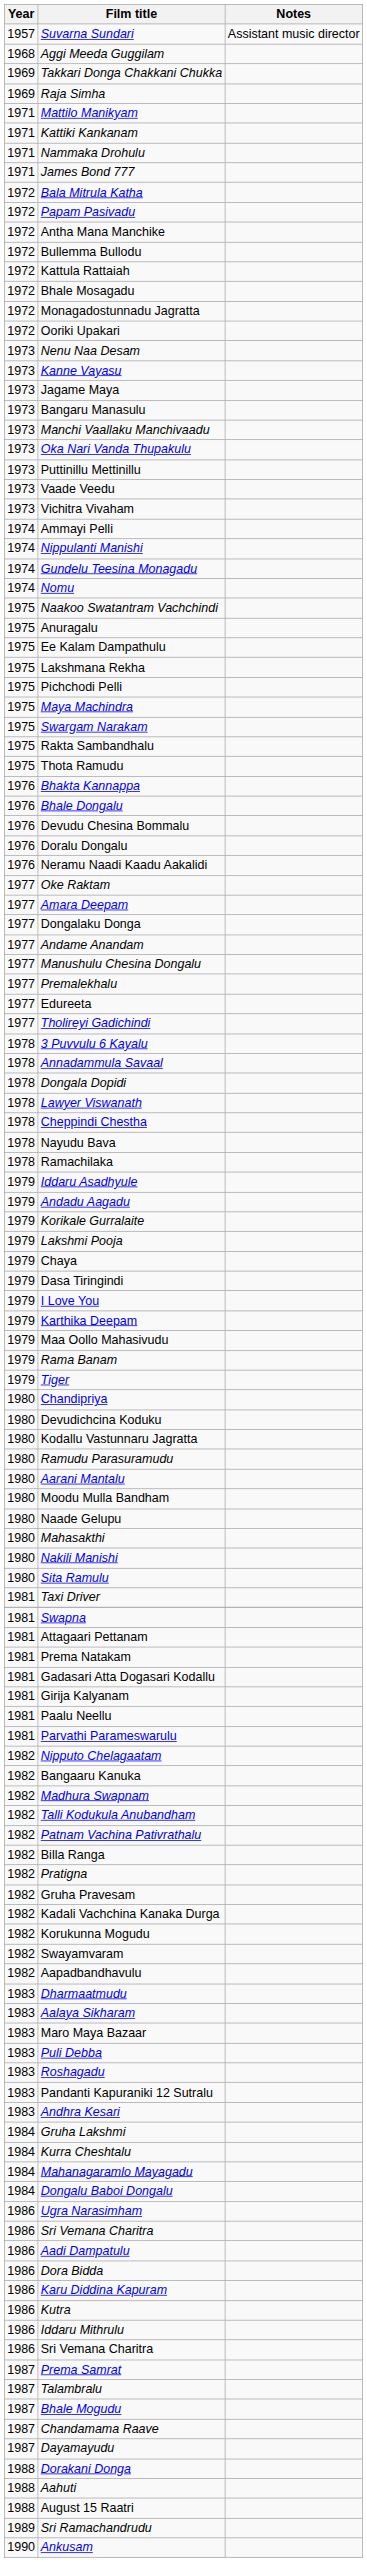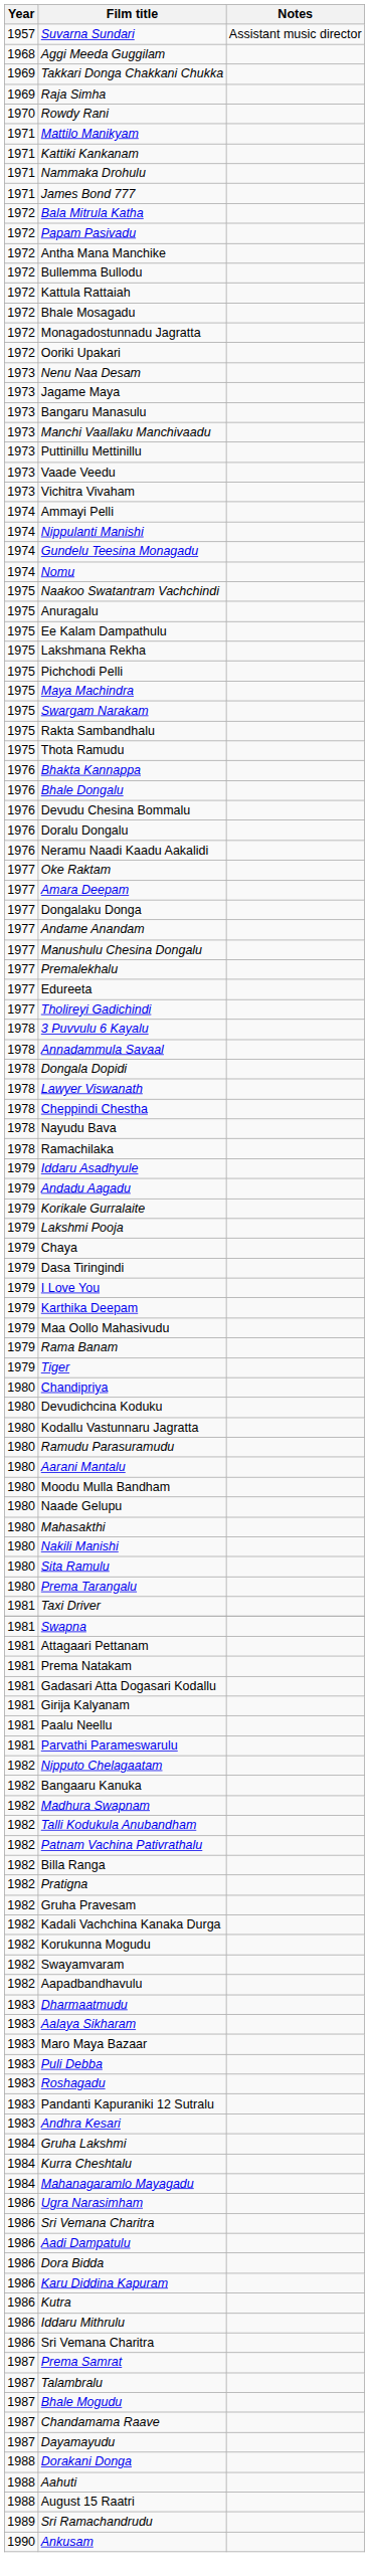 <table class="wikitable">
 <tr>
 <th>Year</th>
 <th>Film title</th>
 <th>Notes</th>
 </tr>
 <tr>
 <td>1957</td>
 <td><em><a href='#'>Suvarna Sundari</a></em></td>
 <td>Assistant music director</td>
 </tr>
 <tr>
 <td>1968</td>
 <td><em>Aggi Meeda Guggilam</em></td>
 <td></td>
 </tr>
 <tr>
 <td>1969</td>
 <td><em>Takkari Donga Chakkani Chukka</em></td>
 <td></td>
 </tr>
 <tr>
 <td>1969</td>
 <td><em>Raja Simha</em></td>
+<td></td>
+</tr>
+<tr>
+<td>1970</td>
+<td><em>Rowdy Rani</em></td>
 <td></td>
 </tr>
 <tr>
 <td>1971</td>
 <td><em><a href='#'>Mattilo Manikyam</a></em></td>
 <td></td>
 </tr>
 <tr>
 <td>1971</td>
 <td><em>Kattiki Kankanam</em></td>
 <td></td>
 </tr>
 <tr>
 <td>1971</td>
 <td><em>Nammaka Drohulu</em></td>
 <td></td>
 </tr>
 <tr>
 <td>1971</td>
 <td><em>James Bond 777</em></td>
 <td></td>
 </tr>
 <tr>
 <td>1972</td>
 <td><em><a href='#'>Bala Mitrula Katha</a></em></td>
 <td></td>
 </tr>
 <tr>
 <td>1972</td>
 <td><em><a href='#'>Papam Pasivadu</a></em></td>
 <td></td>
 </tr>
 <tr>
 <td>1972</td>
 <td>Antha Mana Manchike</td>
 <td></td>
 </tr>
 <tr>
 <td>1972</td>
 <td>Bullemma Bullodu</td>
 <td></td>
 </tr>
 <tr>
 <td>1972</td>
 <td>Kattula Rattaiah</td>
 <td></td>
 </tr>
 <tr>
 <td>1972</td>
 <td>Bhale Mosagadu</td>
 <td></td>
 </tr>
 <tr>
 <td>1972</td>
 <td>Monagadostunnadu Jagratta</td>
 <td></td>
 </tr>
 <tr>
 <td>1972</td>
 <td>Ooriki Upakari</td>
 <td></td>
 </tr>
 <tr>
 <td>1973</td>
 <td><em>Nenu Naa Desam</em></td>
 <td></td>
 </tr>
 <tr>
 <td>1973</td>
-<td><em><a href='#'>Kanne Vayasu</a></em></td>
-<td></td>
-</tr>
-<tr>
-<td>1973</td>
 <td>Jagame Maya</td>
 <td></td>
 </tr>
 <tr>
 <td>1973</td>
 <td>Bangaru Manasulu</td>
 <td></td>
 </tr>
 <tr>
 <td>1973</td>
 <td><em>Manchi Vaallaku Manchivaadu</em></td>
-<td></td>
-</tr>
-<tr>
-<td>1973</td>
-<td><em><a href='#'>Oka Nari Vanda Thupakulu</a></em></td>
 <td></td>
 </tr>
 <tr>
 <td>1973</td>
 <td>Puttinillu Mettinillu</td>
 <td></td>
 </tr>
 <tr>
 <td>1973</td>
 <td>Vaade Veedu</td>
 <td></td>
 </tr>
 <tr>
 <td>1973</td>
 <td>Vichitra Vivaham</td>
 <td></td>
 </tr>
 <tr>
 <td>1974</td>
 <td>Ammayi Pelli</td>
 <td></td>
 </tr>
 <tr>
 <td>1974</td>
 <td><em><a href='#'>Nippulanti Manishi</a></em></td>
 <td></td>
 </tr>
 <tr>
 <td>1974</td>
 <td><em><a href='#'>Gundelu Teesina Monagadu</a></em></td>
 <td></td>
 </tr>
 <tr>
 <td>1974</td>
 <td><em><a href='#'>Nomu</a></em></td>
 <td></td>
 </tr>
 <tr>
 <td>1975</td>
 <td><em>Naakoo Swatantram Vachchindi</em></td>
 <td></td>
 </tr>
 <tr>
 <td>1975</td>
 <td>Anuragalu</td>
 <td></td>
 </tr>
 <tr>
 <td>1975</td>
 <td>Ee Kalam Dampathulu</td>
 <td></td>
 </tr>
 <tr>
 <td>1975</td>
 <td>Lakshmana Rekha</td>
 <td></td>
 </tr>
 <tr>
 <td>1975</td>
 <td>Pichchodi Pelli</td>
 <td></td>
 </tr>
 <tr>
 <td>1975</td>
 <td><em><a href='#'>Maya Machindra</a></em></td>
 <td></td>
 </tr>
 <tr>
 <td>1975</td>
 <td><em><a href='#'>Swargam Narakam</a></em></td>
 <td></td>
 </tr>
 <tr>
 <td>1975</td>
 <td>Rakta Sambandhalu</td>
 <td></td>
 </tr>
 <tr>
 <td>1975</td>
 <td>Thota Ramudu</td>
 <td></td>
 </tr>
 <tr>
 <td>1976</td>
 <td><em><a href='#'>Bhakta Kannappa</a></em></td>
 <td></td>
 </tr>
 <tr>
 <td>1976</td>
 <td><a href='#'><em>Bhale Dongalu</em></a></td>
 <td></td>
 </tr>
 <tr>
 <td>1976</td>
 <td>Devudu Chesina Bommalu</td>
 <td></td>
 </tr>
 <tr>
 <td>1976</td>
 <td>Doralu Dongalu</td>
 <td></td>
 </tr>
 <tr>
 <td>1976</td>
 <td>Neramu Naadi Kaadu Aakalidi</td>
 <td></td>
 </tr>
 <tr>
 <td>1977</td>
 <td><em>Oke Raktam</em></td>
 <td></td>
 </tr>
 <tr>
 <td>1977</td>
 <td><em><a href='#'>Amara Deepam</a></em></td>
 <td></td>
 </tr>
 <tr>
 <td>1977</td>
 <td>Dongalaku Donga</td>
 <td></td>
 </tr>
 <tr>
 <td>1977</td>
 <td><em>Andame Anandam</em></td>
 <td></td>
 </tr>
 <tr>
 <td>1977</td>
 <td><em>Manushulu Chesina Dongalu</em></td>
 <td></td>
 </tr>
 <tr>
 <td>1977</td>
 <td><em>Premalekhalu</em></td>
 <td></td>
 </tr>
 <tr>
 <td>1977</td>
 <td>Edureeta</td>
 <td></td>
 </tr>
 <tr>
 <td>1977</td>
 <td><em><a href='#'>Tholireyi Gadichindi</a></em></td>
 <td></td>
 </tr>
 <tr>
 <td>1978</td>
 <td><em><a href='#'>3 Puvvulu 6 Kayalu</a></em></td>
 <td></td>
 </tr>
 <tr>
 <td>1978</td>
 <td><em><a href='#'>Annadammula Savaal</a></em></td>
 <td></td>
 </tr>
 <tr>
 <td>1978</td>
 <td><em>Dongala Dopidi</em></td>
 <td></td>
 </tr>
 <tr>
 <td>1978</td>
 <td><em><a href='#'>Lawyer Viswanath</a></em></td>
 <td></td>
 </tr>
 <tr>
 <td>1978</td>
 <td><a href='#'>Cheppindi Chestha</a></td>
 <td></td>
 </tr>
 <tr>
 <td>1978</td>
 <td>Nayudu Bava</td>
 <td></td>
 </tr>
 <tr>
 <td>1978</td>
 <td>Ramachilaka</td>
 <td></td>
 </tr>
 <tr>
 <td>1979</td>
 <td><em><a href='#'>Iddaru Asadhyule</a></em></td>
 <td></td>
 </tr>
 <tr>
 <td>1979</td>
 <td><em><a href='#'>Andadu Aagadu</a></em></td>
 <td></td>
 </tr>
 <tr>
 <td>1979</td>
 <td><em>Korikale Gurralaite</em></td>
 <td></td>
 </tr>
 <tr>
 <td>1979</td>
 <td><em>Lakshmi Pooja</em></td>
 <td></td>
 </tr>
 <tr>
 <td>1979</td>
 <td>Chaya</td>
 <td></td>
 </tr>
 <tr>
 <td>1979</td>
 <td>Dasa Tiringindi</td>
 <td></td>
 </tr>
 <tr>
 <td>1979</td>
 <td><a href='#'>I Love You</a></td>
 <td></td>
 </tr>
 <tr>
 <td>1979</td>
 <td><a href='#'>Karthika Deepam</a></td>
 <td></td>
 </tr>
 <tr>
 <td>1979</td>
 <td>Maa Oollo Mahasivudu</td>
 <td></td>
 </tr>
 <tr>
 <td>1979</td>
 <td><em>Rama Banam</em></td>
 <td></td>
 </tr>
 <tr>
 <td>1979</td>
 <td><em><a href='#'>Tiger</a></em></td>
 <td></td>
 </tr>
 <tr>
 <td>1980</td>
 <td><a href='#'>Chandipriya</a></td>
 <td></td>
 </tr>
 <tr>
 <td>1980</td>
 <td>Devudichcina Koduku</td>
 <td></td>
 </tr>
 <tr>
 <td>1980</td>
 <td>Kodallu Vastunnaru Jagratta</td>
 <td></td>
 </tr>
 <tr>
 <td>1980</td>
 <td><em>Ramudu Parasuramudu</em></td>
 <td></td>
 </tr>
 <tr>
 <td>1980</td>
 <td><em><a href='#'>Aarani Mantalu</a></em></td>
 <td></td>
 </tr>
 <tr>
 <td>1980</td>
 <td>Moodu Mulla Bandham</td>
 <td></td>
 </tr>
 <tr>
 <td>1980</td>
 <td>Naade Gelupu</td>
 <td></td>
 </tr>
 <tr>
 <td>1980</td>
 <td><em>Mahasakthi</em></td>
 <td></td>
 </tr>
 <tr>
 <td>1980</td>
 <td><em><a href='#'>Nakili Manishi</a></em></td>
 <td></td>
 </tr>
 <tr>
 <td>1980</td>
 <td><em><a href='#'>Sita Ramulu</a></em></td>
 <td></td>
 </tr>
 <tr>
+<td>1980</td>
+<td><em><a href='#'>Prema Tarangalu</a></em></td>
+<td></td>
+</tr>
+<tr>
 <td>1981</td>
 <td><em>Taxi Driver</em></td>
 <td></td>
 </tr>
 <tr>
 </tr>
 <tr 1981 || >
 </tr>
 <tr>
 <td>1981</td>
 <td><em><a href='#'>Swapna</a></em></td>
 <td></td>
 </tr>
 <tr>
 <td>1981</td>
 <td>Attagaari Pettanam</td>
 <td></td>
 </tr>
 <tr>
 <td>1981</td>
 <td>Prema Natakam</td>
 <td></td>
 </tr>
 <tr>
 <td>1981</td>
 <td>Gadasari Atta Dogasari Kodallu</td>
 <td></td>
 </tr>
 <tr>
 <td>1981</td>
 <td>Girija Kalyanam</td>
 <td></td>
 </tr>
 <tr>
 <td>1981</td>
 <td>Paalu Neellu</td>
 <td></td>
 </tr>
 <tr>
 <td>1981</td>
 <td><a href='#'>Parvathi Parameswarulu</a></td>
 <td></td>
 </tr>
 <tr>
 <td>1982</td>
 <td><em><a href='#'>Nipputo Chelagaatam</a></em></td>
 <td></td>
 </tr>
 <tr>
 <td>1982</td>
 <td>Bangaaru Kanuka</td>
 <td></td>
 </tr>
 <tr>
 <td>1982</td>
 <td><em><a href='#'>Madhura Swapnam</a></em></td>
 <td></td>
 </tr>
 <tr>
 <td>1982</td>
 <td><em><a href='#'>Talli Kodukula Anubandham</a></em></td>
 <td></td>
 </tr>
 <tr>
 <td>1982</td>
 <td><em><a href='#'>Patnam Vachina Pativrathalu</a></em></td>
 <td></td>
 </tr>
 <tr>
 <td>1982</td>
 <td>Billa Ranga</td>
 <td></td>
 </tr>
 <tr>
 <td>1982</td>
 <td><em>Pratigna</em></td>
 <td></td>
 </tr>
 <tr>
 <td>1982</td>
 <td>Gruha Pravesam</td>
 <td></td>
 </tr>
 <tr>
 <td>1982</td>
 <td>Kadali Vachchina Kanaka Durga</td>
 <td></td>
 </tr>
 <tr>
 <td>1982</td>
 <td>Korukunna Mogudu</td>
 <td></td>
 </tr>
 <tr>
 <td>1982</td>
 <td>Swayamvaram</td>
 <td></td>
 </tr>
 <tr>
 <td>1982</td>
 <td>Aapadbandhavulu</td>
 <td></td>
 </tr>
 <tr>
 <td>1983</td>
 <td><em><a href='#'>Dharmaatmudu</a></em></td>
 <td></td>
 </tr>
 <tr>
 <td>1983</td>
 <td><em><a href='#'>Aalaya Sikharam</a></em></td>
 <td></td>
 </tr>
 <tr>
 <td>1983</td>
 <td>Maro Maya Bazaar</td>
 <td></td>
 </tr>
 <tr>
 <td>1983</td>
 <td><em><a href='#'>Puli Debba</a></em></td>
 <td></td>
 </tr>
 <tr>
 <td>1983</td>
 <td><em><a href='#'>Roshagadu</a></em></td>
 <td></td>
 </tr>
 <tr>
 <td>1983</td>
 <td>Pandanti Kapuraniki 12 Sutralu</td>
 <td></td>
 </tr>
 <tr>
 <td>1983</td>
 <td><em><a href='#'>Andhra Kesari</a></em></td>
 <td></td>
 </tr>
 <tr>
 <td>1984</td>
 <td><em>Gruha Lakshmi</em></td>
 <td></td>
 </tr>
 <tr>
 <td>1984</td>
 <td><em>Kurra Cheshtalu</em></td>
 <td></td>
 </tr>
 <tr>
 <td>1984</td>
 <td><em><a href='#'>Mahanagaramlo Mayagadu</a></em></td>
 <td></td>
 </tr>
 <tr>
-<td>1984</td>
-<td><em><a href='#'>Dongalu Baboi Dongalu</a></em></td>
-<td></td>
-</tr>
-<tr>
 <td>1986</td>
 <td><em><a href='#'>Ugra Narasimham</a></em></td>
 <td></td>
 </tr>
 <tr>
 <td>1986</td>
 <td><em>Sri Vemana Charitra</em></td>
 <td></td>
 </tr>
 <tr>
 <td>1986</td>
 <td><em><a href='#'>Aadi Dampatulu</a></em></td>
 <td></td>
 </tr>
 <tr>
 <td>1986</td>
 <td><em>Dora Bidda</em></td>
 <td></td>
 </tr>
 <tr>
 <td>1986</td>
 <td><em><a href='#'>Karu Diddina Kapuram</a></em></td>
 <td></td>
 </tr>
 <tr>
 <td>1986</td>
 <td><em>Kutra</em></td>
 <td></td>
 </tr>
 <tr>
 <td>1986</td>
 <td><em>Iddaru Mithrulu</em></td>
 <td></td>
 </tr>
 <tr>
 <td>1986</td>
 <td>Sri Vemana Charitra</td>
 <td></td>
 </tr>
 <tr>
 <td>1987</td>
 <td><em><a href='#'>Prema Samrat</a></em></td>
 <td></td>
 </tr>
 <tr>
 <td>1987</td>
 <td><em>Talambralu</em></td>
 <td></td>
 </tr>
 <tr>
 <td>1987</td>
 <td><em><a href='#'>Bhale Mogudu</a></em></td>
 <td></td>
 </tr>
 <tr>
 <td>1987</td>
 <td><em>Chandamama Raave</em></td>
 <td></td>
 </tr>
 <tr>
 <td>1987</td>
 <td><em>Dayamayudu</em></td>
 <td></td>
 </tr>
 <tr>
 <td>1988</td>
 <td><em><a href='#'>Dorakani Donga</a></em></td>
 <td></td>
 </tr>
 <tr>
 <td>1988</td>
 <td><em>Aahuti</em></td>
 <td></td>
 </tr>
 <tr>
 <td>1988</td>
 <td>August 15 Raatri</td>
 <td></td>
 </tr>
 <tr>
 <td>1989</td>
 <td><em>Sri Ramachandrudu</em></td>
 <td></td>
 </tr>
 <tr>
 <td>1990</td>
 <td><em><a href='#'>Ankusam</a></em></td>
 <td></td>
 </tr>
 </table>
